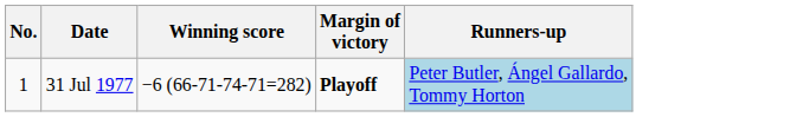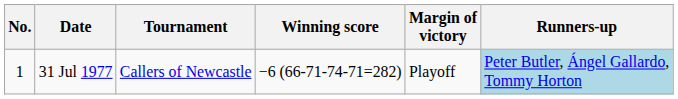 <table class="wikitable" style="font-size:95%;">
 <tr>
 <th>No.</th>
 <th>Date</th>
+<th>Tournament</th>
 <th>Winning score</th>
 <th>Margin of<br>victory</th>
 <th>Runners-up</th>
 </tr>
 <tr>
 <td align=center>1</td>
 <td align=right>31 Jul <a href='#'>1977</a></td>
+<td><a href='#'>Callers of Newcastle</a></td>
 <td>−6 (66-71-74-71=282)</td>
-<td><strong>Playoff</strong></td>
+<td>Playoff</td>
 <td style="background: lightblue;"> <a href='#'>Peter Butler</a>,  <a href='#'>Ángel Gallardo</a>,<br> <a href='#'>Tommy Horton</a></td>
 </tr>
 </table>
